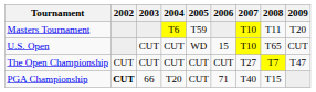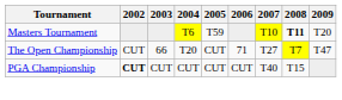 <table class="wikitable" style="font-size:95%;text-align:center;">
 <tr>
 <th>Tournament</th>
 <th>2002</th>
 <th>2003</th>
 <th>2004</th>
 <th>2005</th>
 <th>2006</th>
 <th>2007</th>
 <th>2008</th>
 <th>2009</th>
 </tr>
 <tr>
 <td align=left><a href='#'>Masters Tournament</a></td>
 <td style="background:#eeeeee;"></td>
 <td style="background:#eeeeee;"></td>
 <td style="background:yellow;">T6</td>
 <td>T59</td>
 <td style="background:#eeeeee;"></td>
 <td style="background:yellow;">T10</td>
-<td>T11</td>
+<td><strong>T11</strong></td>
 <td>T20</td>
-</tr>
-<tr>
-<td align=left><a href='#'>U.S. Open</a></td>
-<td style="background:#eeeeee;"></td>
-<td>CUT</td>
-<td>CUT</td>
-<td>WD</td>
-<td>15</td>
-<td style="background:yellow;">T10</td>
-<td>T65</td>
-<td>CUT</td>
 </tr>
 <tr>
 <td align=left><a href='#'>The Open Championship</a></td>
 <td>CUT</td>
+<td>66</td>
+<td>T20</td>
 <td>CUT</td>
-<td>CUT</td>
-<td>CUT</td>
-<td>CUT</td>
+<td>71</td>
 <td>T27</td>
 <td style="background:yellow;">T7</td>
 <td>T47</td>
 </tr>
 <tr>
 <td align=left><a href='#'>PGA Championship</a></td>
 <td><strong>CUT</strong></td>
-<td>66</td>
-<td>T20</td>
 <td>CUT</td>
-<td>71</td>
+<td>CUT</td>
+<td>CUT</td>
+<td>CUT</td>
 <td>T40</td>
 <td>T15</td>
 <td style="background:#eeeeee;"></td>
 </tr>
 </table>
